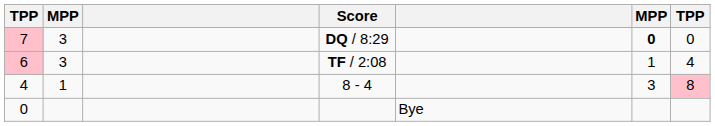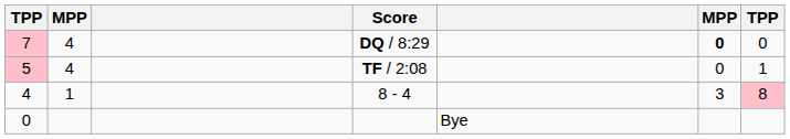 <table class="wikitable" style="text-align: center;" |>
 <tr>
 <th width="35">TPP</th>
 <th width="35">MPP</th>
 <th width="250"></th>
 <th width="75">Score</th>
 <th width="250"></th>
 <th width="35">MPP</th>
 <th width="35">TPP</th>
 </tr>
 <tr>
 <td bgcolor=pink>7</td>
-<td>3</td>
+<td>4</td>
 <td style="text-align:left;"></td>
 <td><strong>DQ</strong> / 8:29</td>
 <td style="text-align:left;"><strong></strong></td>
 <td><strong>0</strong></td>
 <td>0</td>
 </tr>
 <tr>
-<td bgcolor=pink>6</td>
-<td>3</td>
+<td bgcolor=pink>5</td>
+<td>4</td>
 <td style="text-align:left;"></td>
 <td><strong>TF</strong> / 2:08</td>
 <td style="text-align:left;"><strong></strong></td>
+<td>0</td>
 <td>1</td>
-<td>4</td>
 </tr>
 <tr>
 <td>4</td>
 <td>1</td>
 <td style="text-align:left;"><strong></strong></td>
 <td>8 - 4</td>
 <td style="text-align:left;"></td>
 <td>3</td>
 <td bgcolor=pink>8</td>
 </tr>
 <tr>
 <td>0</td>
 <td></td>
 <td style="text-align:left;"><strong></strong></td>
 <td></td>
 <td style="text-align:left;">Bye</td>
 <td></td>
 <td></td>
 </tr>
 </table>
